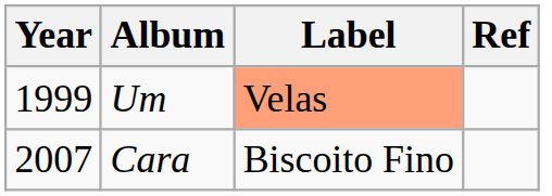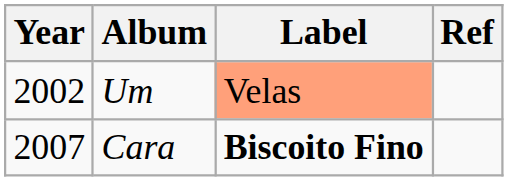 <table class="wikitable">
 <tr>
 <th>Year</th>
 <th>Album</th>
 <th>Label</th>
 <th>Ref</th>
 </tr>
 <tr>
-<td>1999</td>
+<td>2002</td>
 <td><em>Um</em></td>
 <td style="background: lightsalmon;">Velas</td>
 <td></td>
 </tr>
 <tr>
 <td>2007</td>
 <td><em>Cara</em></td>
-<td>Biscoito Fino</td>
+<td><strong>Biscoito Fino</strong></td>
 <td></td>
 </tr>
 </table>
